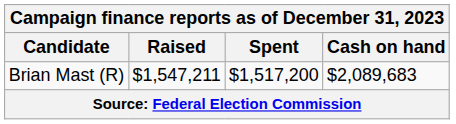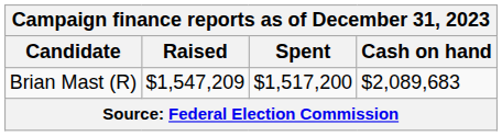 <table class="wikitable sortable">
 <tr>
 <th colspan=4>Campaign finance reports as of December 31, 2023</th>
 </tr>
 <tr style="text-align:center;">
 <th>Candidate</th>
 <th>Raised</th>
 <th>Spent</th>
 <th>Cash on hand</th>
 </tr>
 <tr>
 <td>Brian Mast (R)</td>
-<td>$1,547,211</td>
+<td>$1,547,209</td>
 <td>$1,517,200</td>
 <td>$2,089,683</td>
 </tr>
 <tr>
 <th colspan="4"><small>Source: <a href='#'>Federal Election Commission</a></small></th>
 </tr>
 </table>
